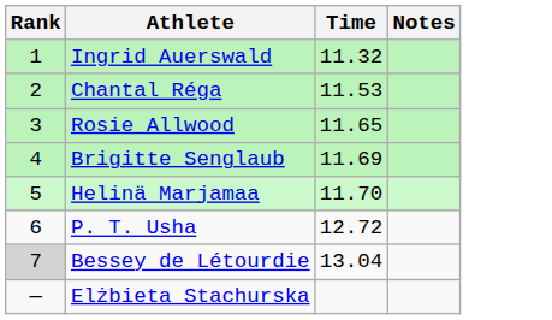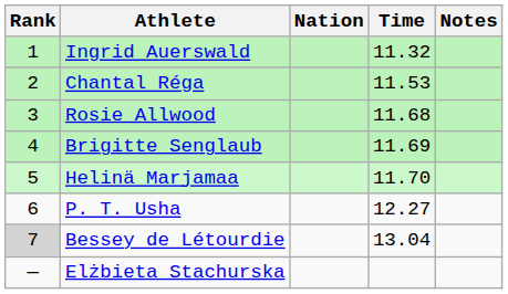 <table class="wikitable sortable" style="text-align:center">
 <tr>
 <th>Rank</th>
 <th>Athlete</th>
+<th>Nation</th>
 <th>Time</th>
 <th>Notes</th>
 </tr>
 <tr style="background:#bbf3bb;">
 <td>1</td>
 <td align=left><a href='#'>Ingrid Auerswald</a></td>
+<td align=left></td>
 <td>11.32</td>
 <td></td>
 </tr>
 <tr style="background:#bbf3bb;">
 <td>2</td>
 <td align=left><a href='#'>Chantal Réga</a></td>
+<td align=left></td>
 <td>11.53</td>
 <td></td>
 </tr>
 <tr style="background:#bbf3bb;">
 <td>3</td>
 <td align=left><a href='#'>Rosie Allwood</a></td>
-<td>11.65</td>
+<td align=left></td>
+<td>11.68</td>
 <td></td>
 </tr>
 <tr style="background:#bbf3bb;">
 <td>4</td>
 <td align=left><a href='#'>Brigitte Senglaub</a></td>
+<td align=left></td>
 <td>11.69</td>
 <td></td>
 </tr>
 <tr style="background:#ccf9cc;">
 <td>5</td>
 <td align=left><a href='#'>Helinä Marjamaa</a></td>
+<td align=left></td>
 <td>11.70</td>
 <td></td>
 </tr>
 <tr>
 <td>6</td>
 <td align=left><a href='#'>P. T. Usha</a></td>
-<td>12.72</td>
+<td align=left></td>
+<td>12.27</td>
 <td></td>
 </tr>
 <tr>
 <td style="background: lightgrey;">7</td>
 <td align=left><a href='#'>Bessey de Létourdie</a></td>
+<td align=left></td>
 <td>13.04</td>
 <td></td>
 </tr>
 <tr>
 <td data-sort-value=8>—</td>
 <td align=left><a href='#'>Elżbieta Stachurska</a></td>
+<td align=left></td>
 <td></td>
 <td></td>
 </tr>
 </table>
